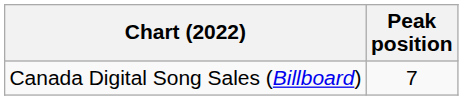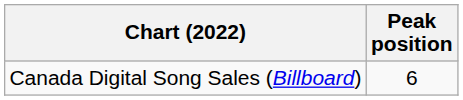 <table class="wikitable">
 <tr>
 <th>Chart (2022)</th>
 <th>Peak<br>position</th>
 </tr>
 <tr>
 <td>Canada Digital Song Sales (<em><a href='#'>Billboard</a></em>)</td>
-<td align="center">7</td>
+<td align="center">6</td>
 </tr>
 </table>
